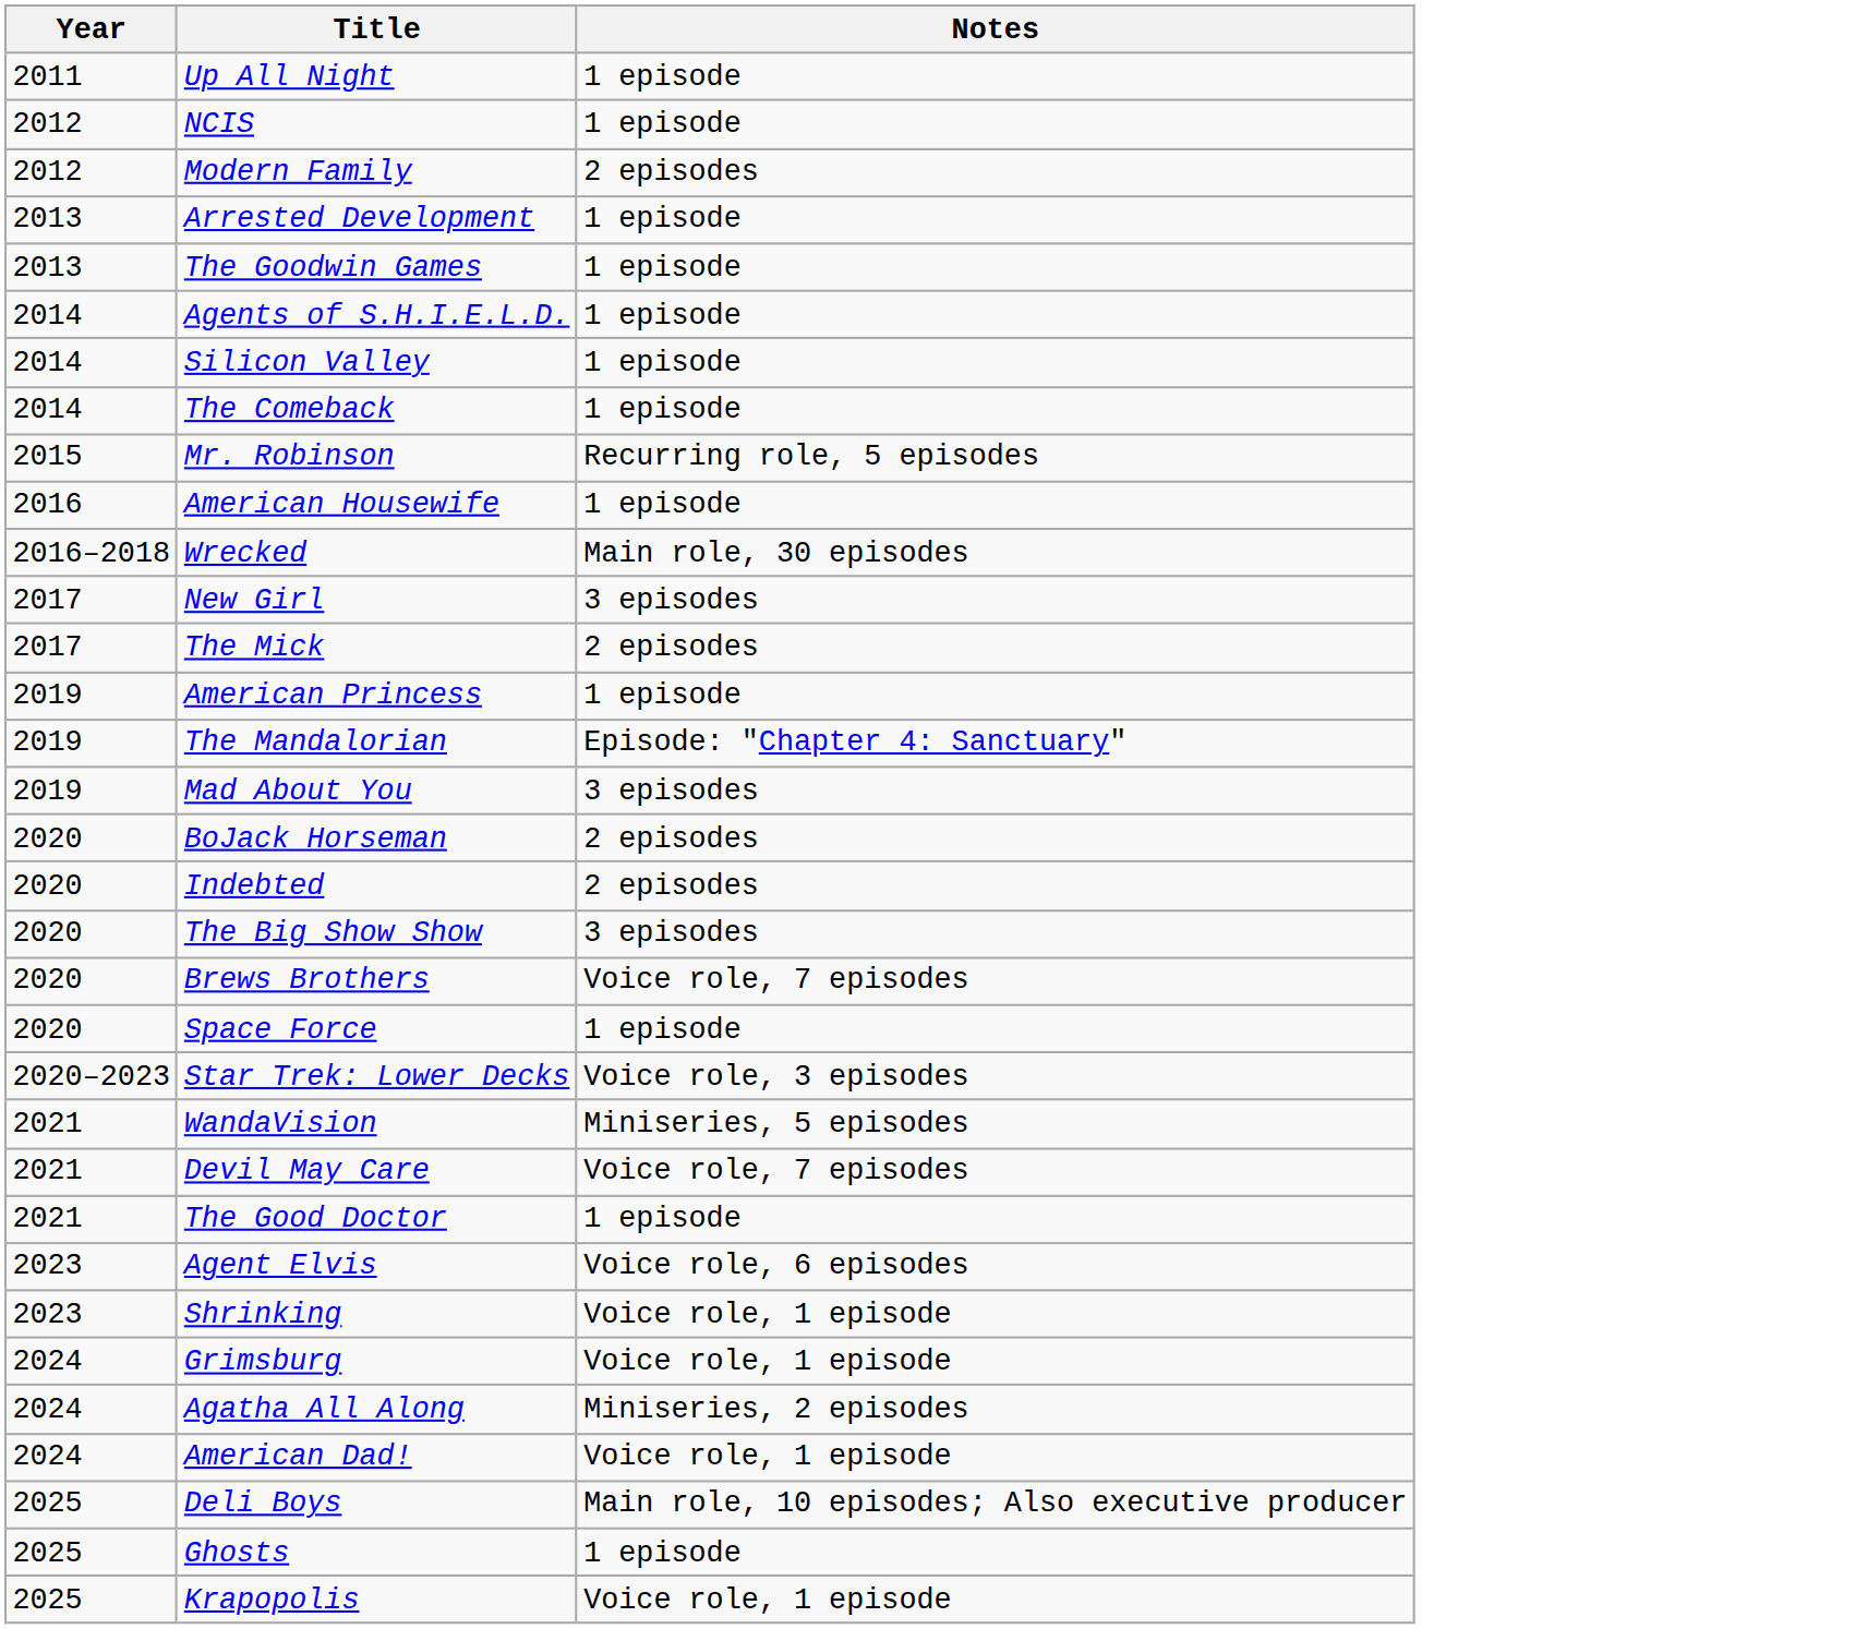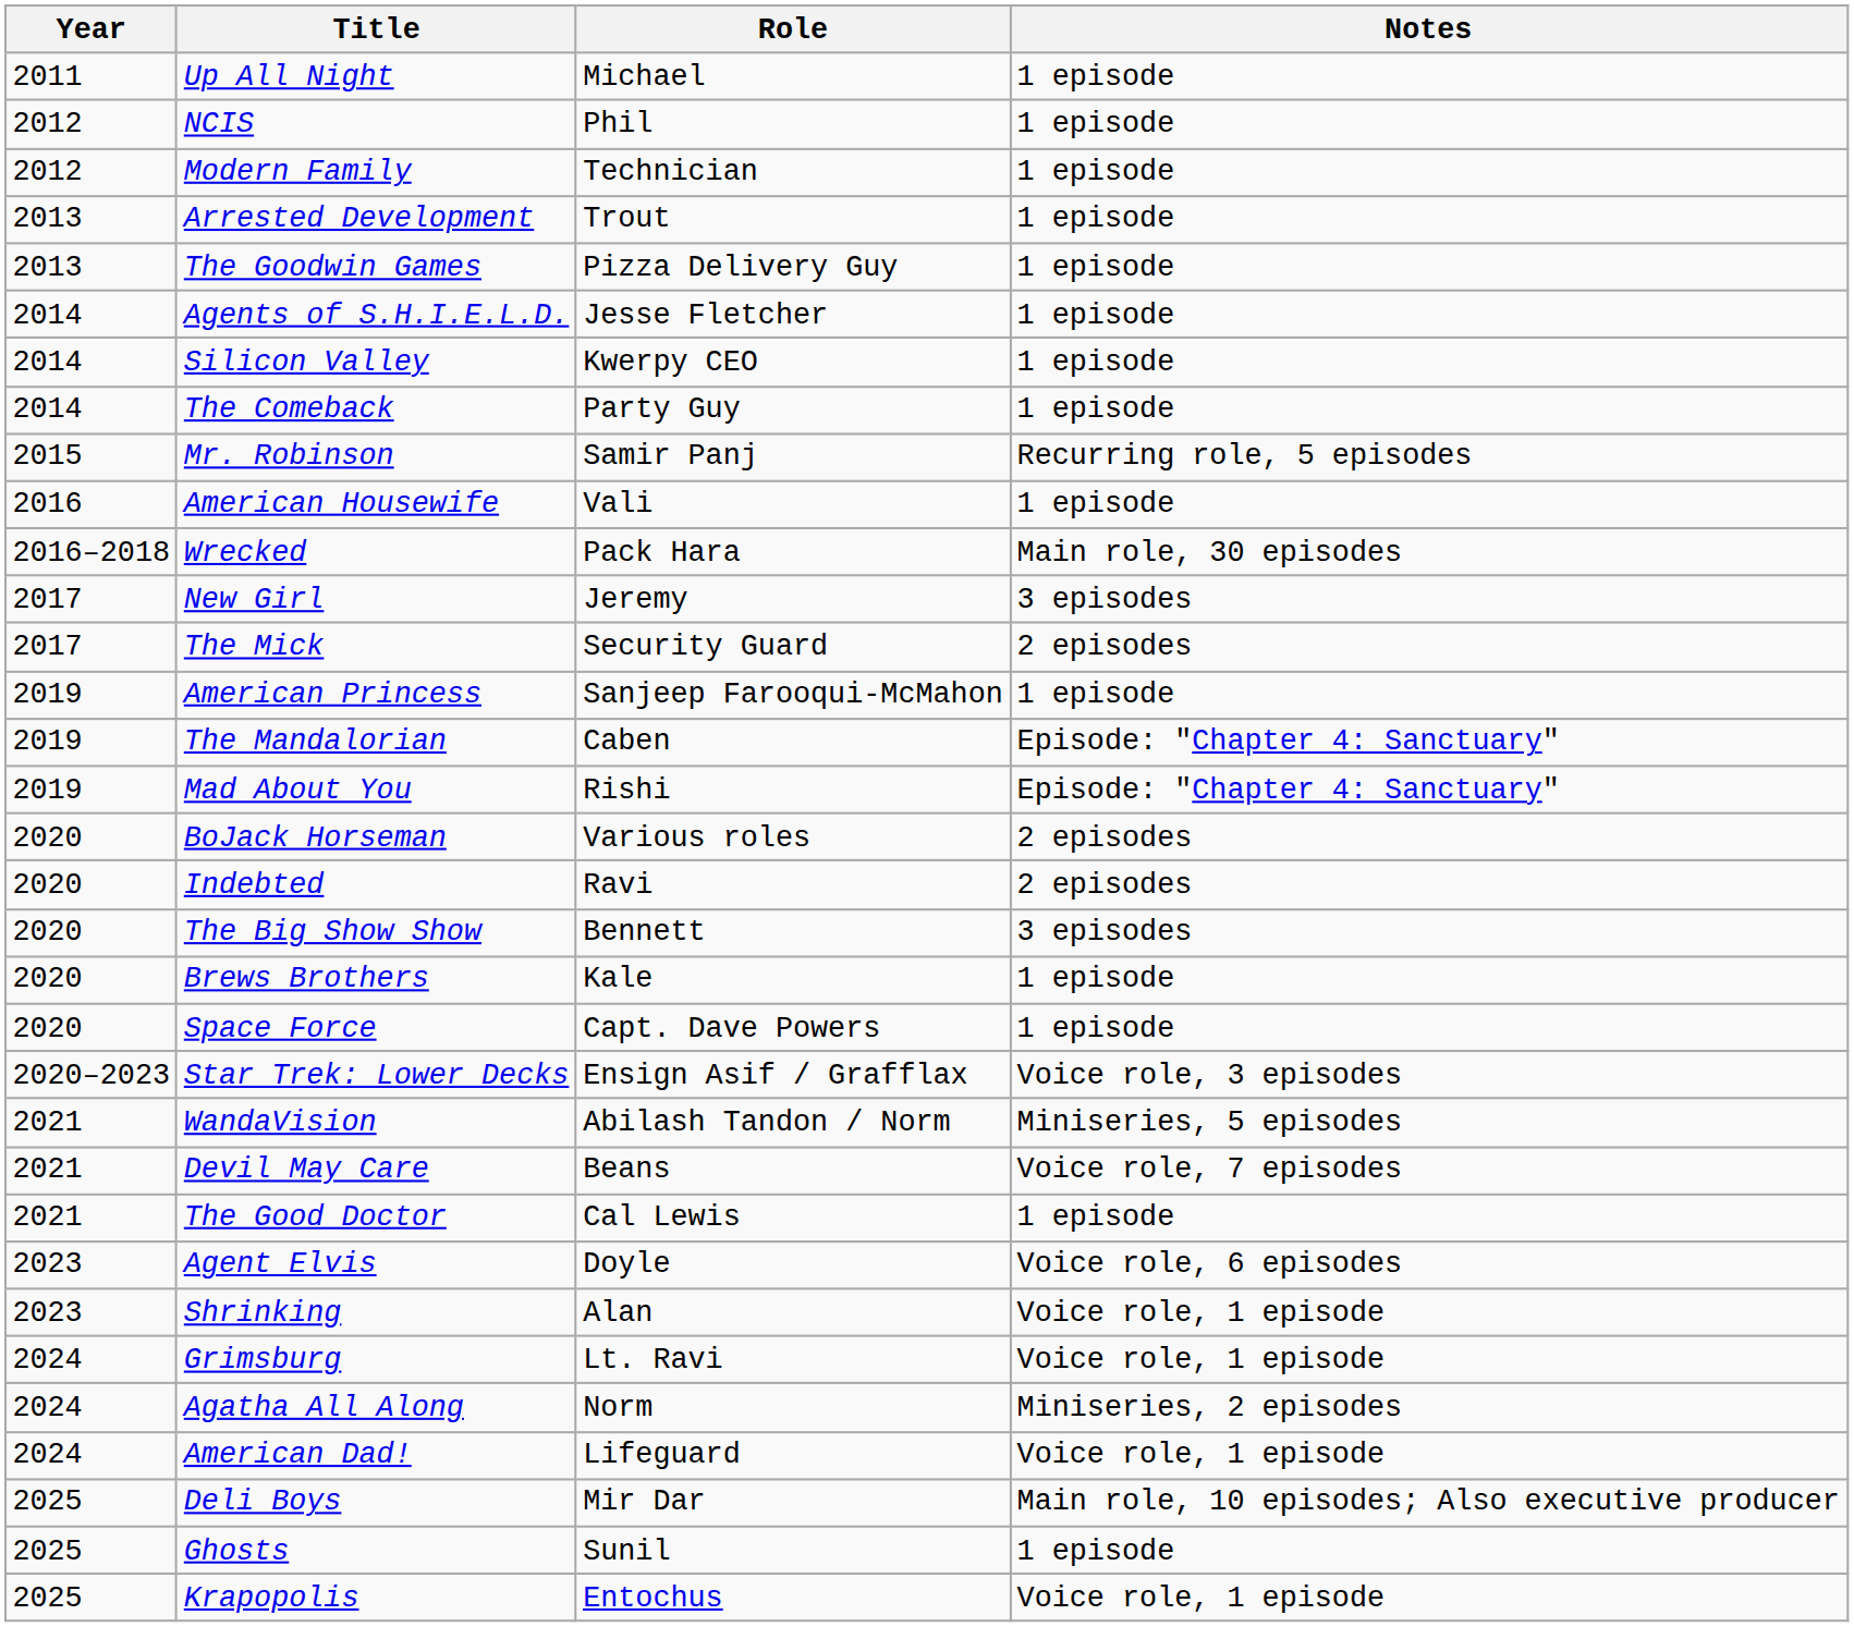 <table class="wikitable sortable">
 <tr>
 <th>Year</th>
 <th>Title</th>
+<th>Role</th>
 <th class="unsortable">Notes</th>
 </tr>
 <tr>
 <td>2011</td>
 <td><em><a href='#'>Up All Night</a></em></td>
+<td>Michael</td>
 <td>1 episode</td>
 </tr>
 <tr>
 <td>2012</td>
 <td><em><a href='#'>NCIS</a></em></td>
+<td>Phil</td>
 <td>1 episode</td>
 </tr>
 <tr>
 <td>2012</td>
 <td><em><a href='#'>Modern Family</a></em></td>
-<td>2 episodes</td>
+<td>Technician</td>
+<td>1 episode</td>
 </tr>
 <tr>
 <td>2013</td>
 <td><em><a href='#'>Arrested Development</a></em></td>
+<td>Trout</td>
 <td>1 episode</td>
 </tr>
 <tr>
 <td>2013</td>
 <td><em><a href='#'>The Goodwin Games</a></em></td>
+<td>Pizza Delivery Guy</td>
 <td>1 episode</td>
 </tr>
 <tr>
 <td>2014</td>
 <td><em><a href='#'>Agents of S.H.I.E.L.D.</a></em></td>
+<td>Jesse Fletcher</td>
 <td>1 episode</td>
 </tr>
 <tr>
 <td>2014</td>
 <td><em><a href='#'>Silicon Valley</a></em></td>
+<td>Kwerpy CEO</td>
 <td>1 episode</td>
 </tr>
 <tr>
 <td>2014</td>
 <td><em><a href='#'>The Comeback</a></em></td>
+<td>Party Guy</td>
 <td>1 episode</td>
 </tr>
 <tr>
 <td>2015</td>
 <td><em><a href='#'>Mr. Robinson</a></em></td>
+<td>Samir Panj</td>
 <td>Recurring role, 5 episodes</td>
 </tr>
 <tr>
 <td>2016</td>
 <td><em><a href='#'>American Housewife</a></em></td>
+<td>Vali</td>
 <td>1 episode</td>
 </tr>
 <tr>
 <td>2016–2018</td>
 <td><em><a href='#'>Wrecked</a></em></td>
+<td>Pack Hara</td>
 <td>Main role, 30 episodes</td>
 </tr>
 <tr>
 <td>2017</td>
 <td><em><a href='#'>New Girl</a></em></td>
+<td>Jeremy</td>
 <td>3 episodes</td>
 </tr>
 <tr>
 <td>2017</td>
 <td><em><a href='#'>The Mick</a></em></td>
+<td>Security Guard</td>
 <td>2 episodes</td>
 </tr>
 <tr>
 <td>2019</td>
 <td><em><a href='#'>American Princess</a></em></td>
+<td>Sanjeep Farooqui-McMahon</td>
 <td>1 episode</td>
 </tr>
 <tr>
 <td>2019</td>
 <td><em><a href='#'>The Mandalorian</a></em></td>
+<td>Caben</td>
 <td>Episode: "<a href='#'>Chapter 4: Sanctuary</a>"</td>
 </tr>
 <tr>
 <td>2019</td>
 <td><em><a href='#'>Mad About You</a></em></td>
-<td>3 episodes</td>
+<td>Rishi</td>
+<td>Episode: "<a href='#'>Chapter 4: Sanctuary</a>"</td>
 </tr>
 <tr>
 <td>2020</td>
 <td><em><a href='#'>BoJack Horseman</a></em></td>
+<td>Various roles</td>
 <td>2 episodes</td>
 </tr>
 <tr>
 <td>2020</td>
 <td><em><a href='#'>Indebted</a></em></td>
+<td>Ravi</td>
 <td>2 episodes</td>
 </tr>
 <tr>
 <td>2020</td>
 <td><em><a href='#'>The Big Show Show</a></em></td>
+<td>Bennett</td>
 <td>3 episodes</td>
 </tr>
 <tr>
 <td>2020</td>
 <td><em><a href='#'>Brews Brothers</a></em></td>
-<td>Voice role, 7 episodes</td>
+<td>Kale</td>
+<td>1 episode</td>
 </tr>
 <tr>
 <td>2020</td>
 <td><em><a href='#'>Space Force</a></em></td>
+<td>Capt. Dave Powers</td>
 <td>1 episode</td>
 </tr>
 <tr>
 <td>2020–2023</td>
 <td><em><a href='#'>Star Trek: Lower Decks</a></em></td>
+<td>Ensign Asif / Grafflax</td>
 <td>Voice role, 3 episodes</td>
 </tr>
 <tr>
 <td>2021</td>
 <td><em><a href='#'>WandaVision</a></em></td>
+<td>Abilash Tandon / Norm</td>
 <td>Miniseries, 5 episodes</td>
 </tr>
 <tr>
 <td>2021</td>
 <td><em><a href='#'>Devil May Care</a></em></td>
+<td>Beans</td>
 <td>Voice role, 7 episodes</td>
 </tr>
 <tr>
 <td>2021</td>
 <td><em><a href='#'>The Good Doctor</a></em></td>
+<td>Cal Lewis</td>
 <td>1 episode</td>
 </tr>
 <tr>
 <td>2023</td>
 <td><em><a href='#'>Agent Elvis</a></em></td>
+<td>Doyle</td>
 <td>Voice role, 6 episodes</td>
 </tr>
 <tr>
 <td>2023</td>
 <td><em><a href='#'>Shrinking</a></em></td>
+<td>Alan</td>
 <td>Voice role, 1 episode</td>
 </tr>
 <tr>
 <td>2024</td>
 <td><em><a href='#'>Grimsburg</a></em></td>
+<td>Lt. Ravi</td>
 <td>Voice role, 1 episode</td>
 </tr>
 <tr>
 <td>2024</td>
 <td><em><a href='#'>Agatha All Along</a></em></td>
+<td>Norm</td>
 <td>Miniseries, 2 episodes</td>
 </tr>
 <tr>
 <td>2024</td>
 <td><em><a href='#'>American Dad!</a></em></td>
+<td>Lifeguard</td>
 <td>Voice role, 1 episode</td>
 </tr>
 <tr>
 <td>2025</td>
 <td><em><a href='#'>Deli Boys</a></em></td>
+<td>Mir Dar</td>
 <td>Main role, 10 episodes; Also executive producer</td>
 </tr>
 <tr>
 <td>2025</td>
 <td><em><a href='#'>Ghosts</a></em></td>
+<td>Sunil</td>
 <td>1 episode</td>
 </tr>
 <tr>
 <td>2025</td>
 <td><em><a href='#'>Krapopolis</a></em></td>
+<td><a href='#'>Entochus</a></td>
 <td>Voice role, 1 episode</td>
 </tr>
 </table>
